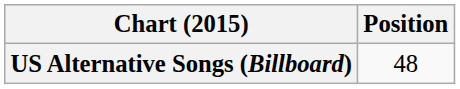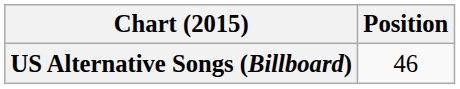 <table class="wikitable plainrowheaders" style="text-align:center">
 <tr>
 <th scope="col">Chart (2015)</th>
 <th scope="col">Position</th>
 </tr>
 <tr>
 <th scope="row">US Alternative Songs (<em>Billboard</em>)</th>
-<td>48</td>
+<td>46</td>
 </tr>
 </table>
